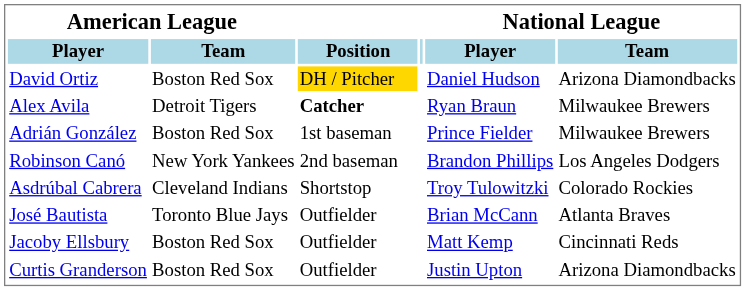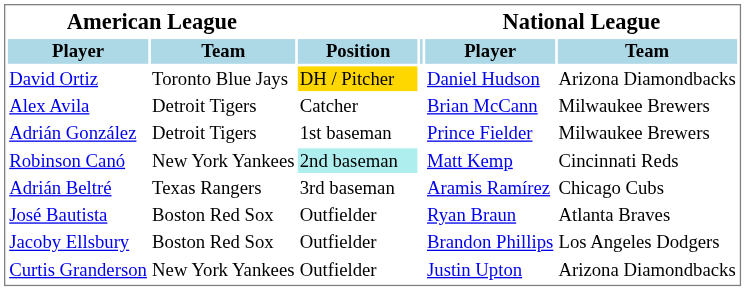 <table cellpadding="1" style="width:auto; font-size:90%; border:1px solid gray;">
 <tr style="text-align:center; font-size:larger;">
 <th colspan=2>American League</th>
 <th></th>
 <th></th>
 <th colspan=2>National League</th>
 </tr>
 <tr style="background:lightblue;">
 <th>Player</th>
 <th>Team</th>
 <th>Position</th>
 <th></th>
 <th>Player</th>
 <th>Team</th>
 </tr>
 <tr>
 <td><a href='#'>David Ortiz</a></td>
-<td>Boston Red Sox</td>
+<td>Toronto Blue Jays</td>
 <td style="background: gold;">DH / Pitcher</td>
 <td></td>
 <td><a href='#'>Daniel Hudson</a></td>
 <td>Arizona Diamondbacks</td>
 </tr>
 <tr>
 <td><a href='#'>Alex Avila</a></td>
 <td>Detroit Tigers</td>
-<td><strong>Catcher</strong></td>
+<td>Catcher</td>
 <td></td>
-<td><a href='#'>Ryan Braun</a></td>
+<td><a href='#'>Brian McCann</a></td>
 <td>Milwaukee Brewers</td>
 </tr>
 <tr>
 <td><a href='#'>Adrián González</a></td>
-<td>Boston Red Sox</td>
+<td>Detroit Tigers</td>
 <td>1st baseman</td>
 <td></td>
 <td><a href='#'>Prince Fielder</a></td>
 <td>Milwaukee Brewers</td>
 </tr>
 <tr>
 <td><a href='#'>Robinson Canó</a></td>
 <td>New York Yankees</td>
-<td>2nd baseman    </td>
+<td style="background: paleturquoise;">2nd baseman    </td>
 <td></td>
-<td><a href='#'>Brandon Phillips</a></td>
-<td>Los Angeles Dodgers</td>
+<td><a href='#'>Matt Kemp</a></td>
+<td>Cincinnati Reds</td>
 </tr>
 <tr>
-<td><a href='#'>Asdrúbal Cabrera</a></td>
-<td>Cleveland Indians</td>
-<td>Shortstop</td>
+<td><a href='#'>Adrián Beltré</a></td>
+<td>Texas Rangers</td>
+<td>3rd baseman</td>
 <td></td>
-<td><a href='#'>Troy Tulowitzki</a></td>
-<td>Colorado Rockies</td>
+<td><a href='#'>Aramis Ramírez</a></td>
+<td>Chicago Cubs</td>
 </tr>
 <tr>
 <td><a href='#'>José Bautista</a></td>
-<td>Toronto Blue Jays</td>
+<td>Boston Red Sox</td>
 <td>Outfielder</td>
 <td></td>
-<td><a href='#'>Brian McCann</a></td>
+<td><a href='#'>Ryan Braun</a></td>
 <td>Atlanta Braves</td>
 </tr>
 <tr>
 <td><a href='#'>Jacoby Ellsbury</a></td>
 <td>Boston Red Sox</td>
 <td>Outfielder</td>
 <td></td>
-<td><a href='#'>Matt Kemp</a></td>
-<td>Cincinnati Reds</td>
+<td><a href='#'>Brandon Phillips</a></td>
+<td>Los Angeles Dodgers</td>
 </tr>
 <tr>
 <td><a href='#'>Curtis Granderson</a></td>
-<td>Boston Red Sox</td>
+<td>New York Yankees</td>
 <td>Outfielder</td>
 <td></td>
 <td><a href='#'>Justin Upton</a></td>
 <td>Arizona Diamondbacks</td>
 </tr>
 </table>
